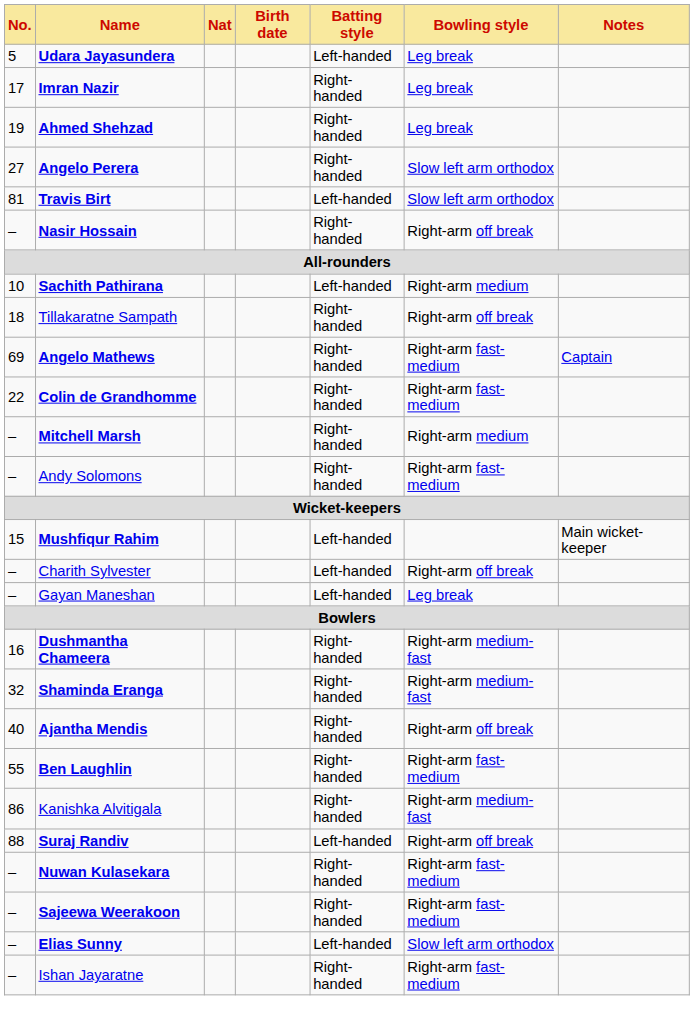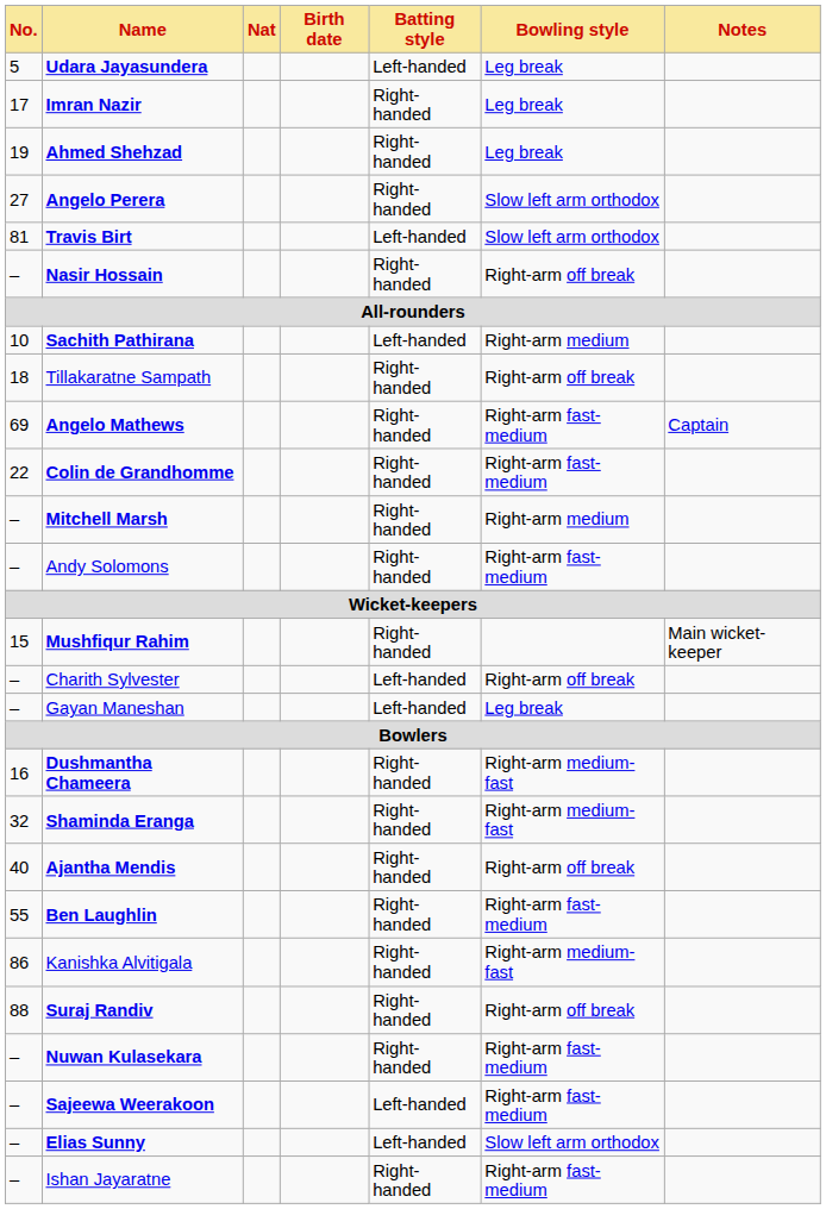 <table class="wikitable" style="font-size:95%;" width="80%">
 <tr style="color:#CD0800">
 <th style="background:#F9E99E">No.</th>
 <th style="background:#F9E99E">Name</th>
 <th style="background:#F9E99E">Nat</th>
 <th style="background:#F9E99E">Birth date</th>
 <th style="background:#F9E99E">Batting style</th>
 <th style="background:#F9E99E">Bowling style</th>
 <th style="background:#F9E99E">Notes</th>
 </tr>
 <tr>
 <td>5</td>
 <td><strong><a href='#'>Udara Jayasundera</a></strong></td>
 <td style="text-align:center"></td>
 <td></td>
 <td>Left-handed</td>
 <td><a href='#'>Leg break</a></td>
 <td></td>
 </tr>
 <tr>
 <td>17</td>
 <td><strong><a href='#'>Imran Nazir</a></strong></td>
 <td style="text-align:center"></td>
 <td></td>
 <td>Right-handed</td>
 <td><a href='#'>Leg break</a></td>
 <td></td>
 </tr>
 <tr>
 <td>19</td>
 <td><strong><a href='#'>Ahmed Shehzad</a></strong></td>
 <td style="text-align:center"></td>
 <td></td>
 <td>Right-handed</td>
 <td><a href='#'>Leg break</a></td>
 <td></td>
 </tr>
 <tr>
 <td>27</td>
 <td><strong><a href='#'>Angelo Perera</a></strong></td>
 <td style="text-align:center"></td>
 <td></td>
 <td>Right-handed</td>
 <td><a href='#'>Slow left arm orthodox</a></td>
 <td></td>
 </tr>
 <tr>
 <td>81</td>
 <td><strong><a href='#'>Travis Birt</a></strong></td>
 <td style="text-align:center"></td>
 <td></td>
 <td>Left-handed</td>
 <td><a href='#'>Slow left arm orthodox</a></td>
 <td></td>
 </tr>
 <tr>
 <td>–</td>
 <td><strong><a href='#'>Nasir Hossain</a></strong></td>
 <td style="text-align:center"></td>
 <td></td>
 <td>Right-handed</td>
 <td>Right-arm <a href='#'>off break</a></td>
 <td></td>
 </tr>
 <tr>
 <th colspan="7" style="background: #DCDCDC" align=right>All-rounders</th>
 </tr>
 <tr>
 <td>10</td>
 <td><strong><a href='#'>Sachith Pathirana</a></strong></td>
 <td style="text-align:center"></td>
 <td></td>
 <td>Left-handed</td>
 <td>Right-arm <a href='#'>medium</a></td>
 <td></td>
 </tr>
 <tr>
 <td>18</td>
 <td><a href='#'>Tillakaratne Sampath</a></td>
 <td style="text-align:center"></td>
 <td></td>
 <td>Right-handed</td>
 <td>Right-arm <a href='#'>off break</a></td>
 <td></td>
 </tr>
 <tr>
 <td>69</td>
 <td><strong><a href='#'>Angelo Mathews</a></strong></td>
 <td style="text-align:center"></td>
 <td></td>
 <td>Right-handed</td>
 <td>Right-arm <a href='#'>fast-medium</a></td>
 <td><a href='#'>Captain</a></td>
 </tr>
 <tr>
 <td>22</td>
 <td><strong><a href='#'>Colin de Grandhomme</a></strong></td>
 <td style="text-align:center"></td>
 <td></td>
 <td>Right-handed</td>
 <td>Right-arm <a href='#'>fast-medium</a></td>
 <td></td>
 </tr>
 <tr>
 <td>–</td>
 <td><strong><a href='#'>Mitchell Marsh</a></strong></td>
 <td style="text-align:center"></td>
 <td></td>
 <td>Right-handed</td>
 <td>Right-arm <a href='#'>medium</a></td>
 <td></td>
 </tr>
 <tr>
 <td>–</td>
 <td><a href='#'>Andy Solomons</a></td>
 <td style="text-align:center"></td>
 <td></td>
 <td>Right-handed</td>
 <td>Right-arm <a href='#'>fast-medium</a></td>
 <td></td>
 </tr>
 <tr>
 <th colspan="7" style="background: #DCDCDC" align=right>Wicket-keepers</th>
 </tr>
 <tr>
 <td>15</td>
 <td><strong><a href='#'>Mushfiqur Rahim</a></strong></td>
 <td style="text-align:center"></td>
 <td></td>
-<td>Left-handed</td>
+<td>Right-handed</td>
 <td></td>
 <td>Main wicket-keeper</td>
 </tr>
 <tr>
 <td>–</td>
 <td><a href='#'>Charith Sylvester</a></td>
 <td style="text-align:center"></td>
 <td></td>
 <td>Left-handed</td>
 <td>Right-arm <a href='#'>off break</a></td>
 <td></td>
 </tr>
 <tr>
 <td>–</td>
 <td><a href='#'>Gayan Maneshan</a></td>
 <td style="text-align:center"></td>
 <td></td>
 <td>Left-handed</td>
 <td><a href='#'>Leg break</a></td>
 <td></td>
 </tr>
 <tr>
 <th colspan="7" style="background: #DCDCDC" align=right>Bowlers</th>
 </tr>
 <tr>
 <td>16</td>
 <td><strong><a href='#'>Dushmantha Chameera</a></strong></td>
 <td style="text-align:center"></td>
 <td></td>
 <td>Right-handed</td>
 <td>Right-arm <a href='#'>medium-fast</a></td>
 <td></td>
 </tr>
 <tr>
 <td>32</td>
 <td><strong><a href='#'>Shaminda Eranga</a></strong></td>
 <td style="text-align:center"></td>
 <td></td>
 <td>Right-handed</td>
 <td>Right-arm <a href='#'>medium-fast</a></td>
 <td></td>
 </tr>
 <tr>
 <td>40</td>
 <td><strong><a href='#'>Ajantha Mendis</a></strong></td>
 <td style="text-align:center"></td>
 <td></td>
 <td>Right-handed</td>
 <td>Right-arm <a href='#'>off break</a></td>
 <td></td>
 </tr>
 <tr>
 <td>55</td>
 <td><strong><a href='#'>Ben Laughlin</a></strong></td>
 <td style="text-align:center"></td>
 <td></td>
 <td>Right-handed</td>
 <td>Right-arm <a href='#'>fast-medium</a></td>
 <td></td>
 </tr>
 <tr>
 <td>86</td>
 <td><a href='#'>Kanishka Alvitigala</a></td>
 <td style="text-align:center"></td>
 <td></td>
 <td>Right-handed</td>
 <td>Right-arm <a href='#'>medium-fast</a></td>
 <td></td>
 </tr>
 <tr>
 <td>88</td>
 <td><strong><a href='#'>Suraj Randiv</a></strong></td>
 <td style="text-align:center"></td>
 <td></td>
-<td>Left-handed</td>
+<td>Right-handed</td>
 <td>Right-arm <a href='#'>off break</a></td>
 <td></td>
 </tr>
 <tr>
 <td>–</td>
 <td><strong><a href='#'>Nuwan Kulasekara</a></strong></td>
 <td style="text-align:center"></td>
 <td></td>
 <td>Right-handed</td>
 <td>Right-arm <a href='#'>fast-medium</a></td>
 <td></td>
 </tr>
 <tr>
 <td>–</td>
 <td><strong><a href='#'>Sajeewa Weerakoon</a></strong></td>
 <td style="text-align:center"></td>
 <td></td>
-<td>Right-handed</td>
+<td>Left-handed</td>
 <td>Right-arm <a href='#'>fast-medium</a></td>
 <td></td>
 </tr>
 <tr>
 <td>–</td>
 <td><strong><a href='#'>Elias Sunny</a></strong></td>
 <td style="text-align:center"></td>
 <td></td>
 <td>Left-handed</td>
 <td><a href='#'>Slow left arm orthodox</a></td>
 <td></td>
 </tr>
 <tr>
 <td>–</td>
 <td><a href='#'>Ishan Jayaratne</a></td>
 <td style="text-align:center"></td>
 <td></td>
 <td>Right-handed</td>
 <td>Right-arm <a href='#'>fast-medium</a></td>
 <td></td>
 </tr>
 </table>
